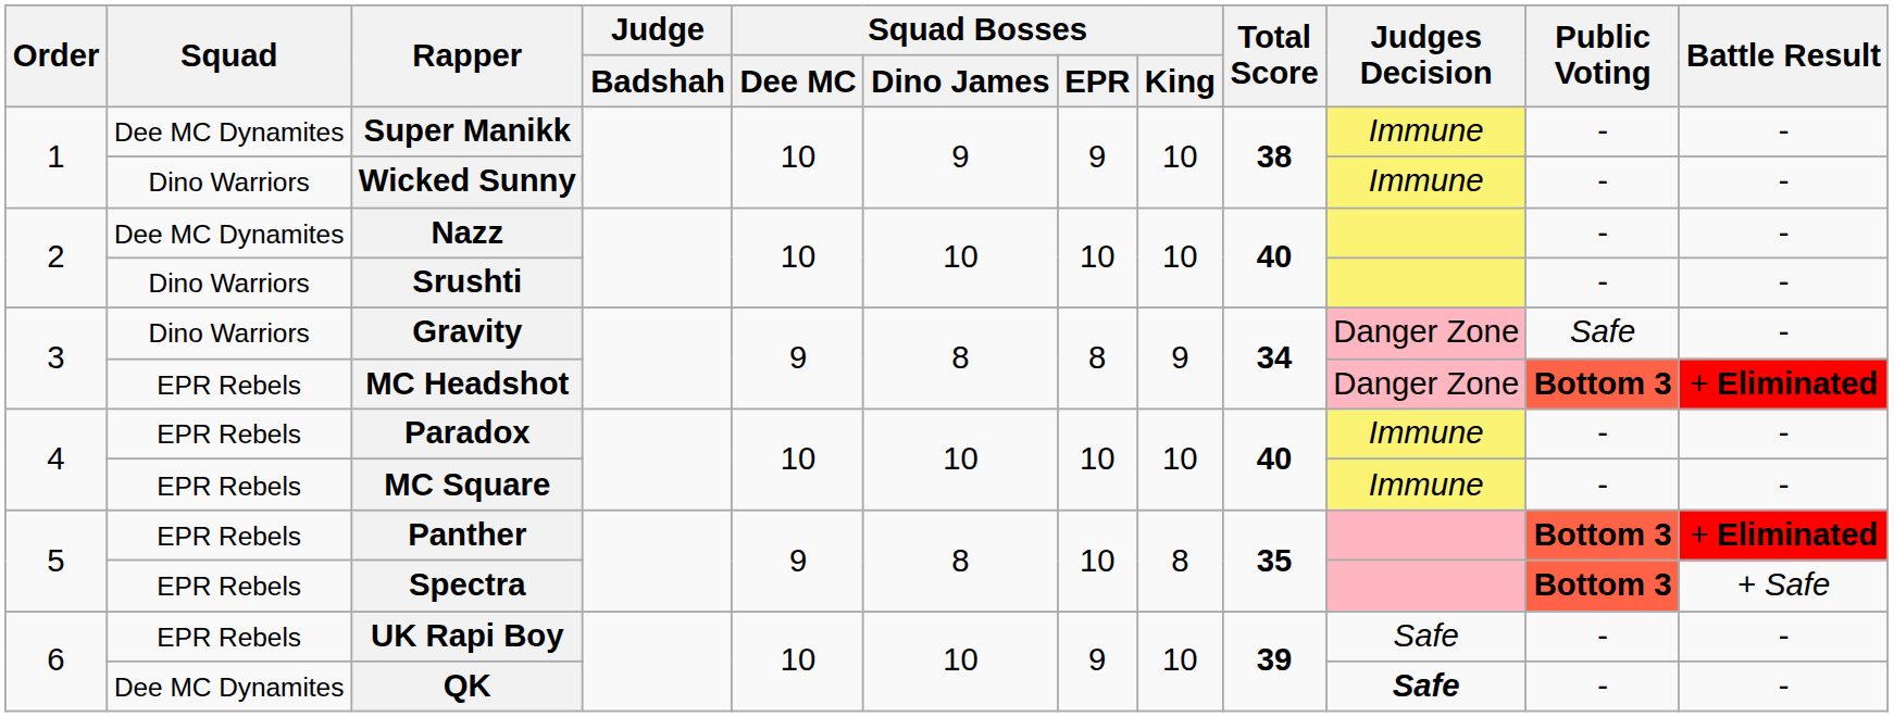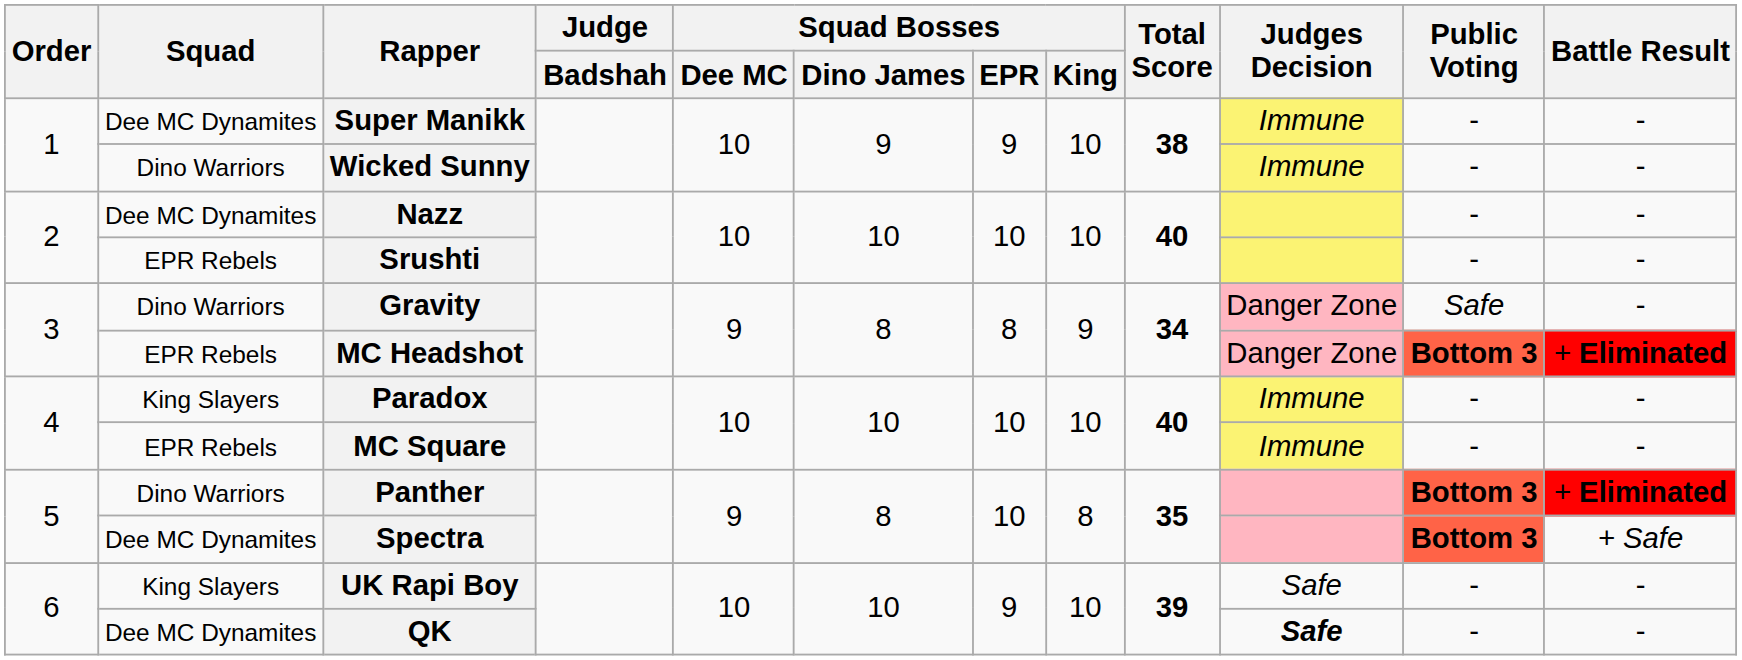 <table class="wikitable sortable" style="text-align:center">
 <tr>
 <th rowspan="2">Order</th>
 <th rowspan="2">Squad</th>
 <th rowspan="2">Rapper</th>
 <th>Judge</th>
 <th colspan="4">Squad Bosses</th>
 <th rowspan="2">Total<br>Score</th>
 <th rowspan="2">Judges<br>Decision</th>
 <th rowspan="2">Public<br>Voting</th>
 <th rowspan="2">Battle Result</th>
 </tr>
 <tr>
 <th>Badshah</th>
 <th>Dee MC</th>
 <th>Dino James</th>
 <th>EPR</th>
 <th>King</th>
 </tr>
 <tr>
 <td rowspan="2">1</td>
 <td><small>Dee MC Dynamites</small></td>
 <th>Super Manikk</th>
 <td rowspan="2"></td>
 <td rowspan="2">10</td>
 <td rowspan="2">9</td>
 <td rowspan="2">9</td>
 <td rowspan="2">10</td>
 <td rowspan="2"><strong>38</strong></td>
 <td bgcolor="#fbf373"><em>Immune</em></td>
 <td>-</td>
 <td>-</td>
 </tr>
 <tr>
 <td><small>Dino Warriors</small></td>
 <th>Wicked Sunny</th>
 <td bgcolor="#fbf373"><em>Immune</em></td>
 <td>-</td>
 <td>-</td>
 </tr>
 <tr>
 <td rowspan="2">2</td>
 <td><small>Dee MC Dynamites</small></td>
 <th>Nazz</th>
 <td rowspan="2"></td>
 <td rowspan="2">10</td>
 <td rowspan="2">10</td>
 <td rowspan="2">10</td>
 <td rowspan="2">10</td>
 <td rowspan="2"><strong>40</strong></td>
 <td bgcolor="#fbf373"><strong></strong></td>
 <td>-</td>
 <td>-</td>
 </tr>
 <tr>
-<td><small>Dino Warriors</small></td>
+<td><small>EPR Rebels</small></td>
 <th>Srushti</th>
 <td bgcolor="#fbf373"><strong></strong></td>
 <td>-</td>
 <td>-</td>
 </tr>
 <tr>
 <td rowspan="2">3</td>
 <td><small>Dino Warriors</small></td>
 <th>Gravity</th>
 <td rowspan="2"></td>
 <td rowspan="2">9</td>
 <td rowspan="2">8</td>
 <td rowspan="2">8</td>
 <td rowspan="2">9</td>
 <td rowspan="2"><strong>34</strong></td>
 <td bgcolor="lightpink">Danger Zone</td>
 <td><em>Safe</em></td>
 <td>-</td>
 </tr>
 <tr>
 <td><small>EPR Rebels</small></td>
 <th>MC Headshot</th>
 <td bgcolor="lightpink">Danger Zone</td>
 <td bgcolor="tomato"><strong>Bottom 3</strong></td>
 <td bgcolor="red"> <em>+</em> <strong>Eliminated</strong></td>
 </tr>
 <tr>
 <td rowspan="2">4</td>
-<td><small>EPR Rebels</small></td>
+<td><small>King Slayers</small></td>
 <th>Paradox</th>
 <td rowspan="2"></td>
 <td rowspan="2">10</td>
 <td rowspan="2">10</td>
 <td rowspan="2">10</td>
 <td rowspan="2">10</td>
 <td rowspan="2"><strong>40</strong></td>
 <td bgcolor="#fbf373"><em>Immune</em></td>
 <td>-</td>
 <td>-</td>
 </tr>
 <tr>
 <td><small>EPR Rebels</small></td>
 <th>MC Square</th>
 <td bgcolor="#fbf373"><em>Immune</em></td>
 <td>-</td>
 <td>-</td>
 </tr>
 <tr>
 <td rowspan="2">5</td>
-<td><small>EPR Rebels</small></td>
+<td><small>Dino Warriors</small></td>
 <th>Panther</th>
 <td rowspan="2"></td>
 <td rowspan="2">9</td>
 <td rowspan="2">8</td>
 <td rowspan="2">10</td>
 <td rowspan="2">8</td>
 <td rowspan="2"><strong>35</strong></td>
 <td bgcolor="lightpink"></td>
 <td bgcolor="tomato"><strong>Bottom 3</strong></td>
 <td bgcolor="red"> <em>+</em> <strong>Eliminated</strong></td>
 </tr>
 <tr>
-<td><small>EPR Rebels</small></td>
+<td><small>Dee MC Dynamites</small></td>
 <th>Spectra</th>
 <td bgcolor="lightpink"></td>
 <td bgcolor="tomato"><strong>Bottom 3</strong></td>
 <td> <em>+ Safe</em></td>
 </tr>
 <tr>
 <td rowspan="2">6</td>
-<td><small>EPR Rebels</small></td>
+<td><small>King Slayers</small></td>
 <th>UK Rapi Boy</th>
 <td rowspan="2"></td>
 <td rowspan="2">10</td>
 <td rowspan="2">10</td>
 <td rowspan="2">9</td>
 <td rowspan="2">10</td>
 <td rowspan="2"><strong>39</strong></td>
 <td><em>Safe</em></td>
 <td>-</td>
 <td>-</td>
 </tr>
 <tr>
 <td><small>Dee MC Dynamites</small></td>
 <th>QK</th>
 <td><strong><em>Safe</em></strong></td>
 <td>-</td>
 <td>-</td>
 </tr>
 </table>
